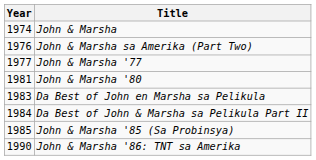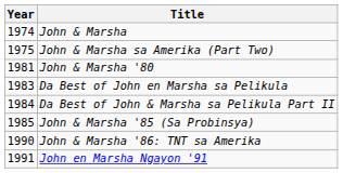 <table class="wikitable">
 <tr>
 <th>Year</th>
 <th>Title</th>
 </tr>
 <tr>
 <td>1974</td>
 <td><em>John & Marsha</em> </td>
 </tr>
 <tr>
-<td>1976</td>
+<td>1975</td>
 <td><em>John & Marsha sa Amerika (Part Two)</em></td>
-</tr>
-<tr>
-<td>1977</td>
-<td><em>John & Marsha '77</em></td>
 </tr>
 <tr>
 <td>1981</td>
 <td><em>John & Marsha '80</em></td>
 </tr>
 <tr>
 <td>1983</td>
 <td><em>Da Best of John en Marsha sa Pelikula</em></td>
 </tr>
 <tr>
 <td>1984</td>
 <td><em>Da Best of John & Marsha sa Pelikula Part II</em></td>
 </tr>
 <tr>
 <td>1985</td>
 <td><em>John & Marsha '85 (Sa Probinsya)</em></td>
 </tr>
 <tr>
 <td>1990</td>
 <td><em>John & Marsha '86:  TNT sa Amerika</em></td>
 </tr>
+<tr>
+<td>1991</td>
+<td><em><a href='#'>John en Marsha Ngayon '91</a></em> </td>
+</tr>
 </table>
